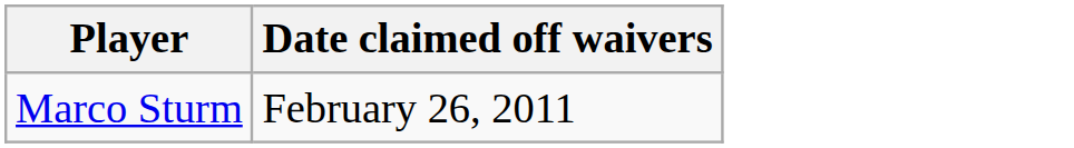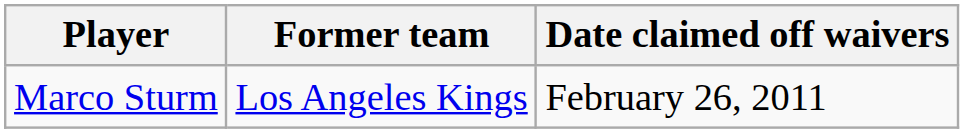 <table class="wikitable">
 <tr>
 <th>Player</th>
+<th>Former team</th>
 <th>Date claimed off waivers</th>
 </tr>
 <tr>
 <td><a href='#'>Marco Sturm</a></td>
+<td><a href='#'>Los Angeles Kings</a></td>
 <td>February 26, 2011</td>
 </tr>
 </table>
